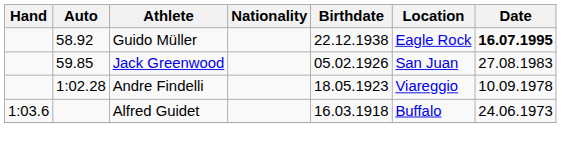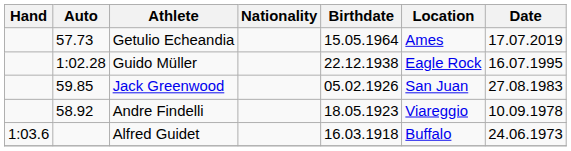 <table class="wikitable">
 <tr>
 <th>Hand</th>
 <th>Auto</th>
 <th>Athlete</th>
 <th>Nationality</th>
 <th>Birthdate</th>
 <th>Location</th>
 <th>Date</th>
 </tr>
 <tr>
 <td></td>
-<td>58.92</td>
+<td>57.73</td>
+<td>Getulio Echeandia</td>
+<td></td>
+<td>15.05.1964</td>
+<td><a href='#'>Ames</a></td>
+<td>17.07.2019</td>
+</tr>
+<tr>
+<td></td>
+<td>1:02.28</td>
 <td>Guido Müller</td>
 <td></td>
 <td>22.12.1938</td>
 <td><a href='#'>Eagle Rock</a></td>
-<td><strong>16.07.1995</strong></td>
+<td>16.07.1995</td>
 </tr>
 <tr>
 <td></td>
 <td>59.85</td>
 <td><a href='#'>Jack Greenwood</a></td>
 <td></td>
 <td>05.02.1926</td>
 <td><a href='#'>San Juan</a></td>
 <td>27.08.1983</td>
 </tr>
 <tr>
 <td></td>
-<td>1:02.28</td>
+<td>58.92</td>
 <td>Andre Findelli</td>
 <td></td>
 <td>18.05.1923</td>
 <td><a href='#'>Viareggio</a></td>
 <td>10.09.1978</td>
 </tr>
 <tr>
 <td>1:03.6</td>
 <td></td>
 <td>Alfred Guidet</td>
 <td></td>
 <td>16.03.1918</td>
 <td><a href='#'>Buffalo</a></td>
 <td>24.06.1973</td>
 </tr>
 <tr>
 </tr>
 </table>
